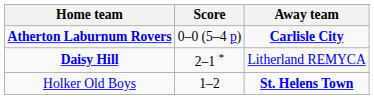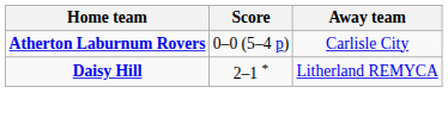 <table class="wikitable" style="text-align: center">
 <tr>
 <th>Home team</th>
 <th>Score</th>
 <th>Away team</th>
 </tr>
 <tr>
 <td><strong><a href='#'>Atherton Laburnum Rovers</a></strong></td>
 <td>0–0 (5–4 <a href='#'>p</a>)</td>
-<td><strong><a href='#'>Carlisle City</a></strong></td>
+<td><a href='#'>Carlisle City</a></td>
 </tr>
 <tr>
 <td><strong><a href='#'>Daisy Hill</a></strong></td>
 <td>2–1 <sup>*</sup></td>
 <td><a href='#'>Litherland REMYCA</a></td>
 </tr>
-<tr>
-<td><a href='#'>Holker Old Boys</a></td>
-<td>1–2</td>
-<td><strong><a href='#'>St. Helens Town</a></strong></td>
-</tr>
 </table>
